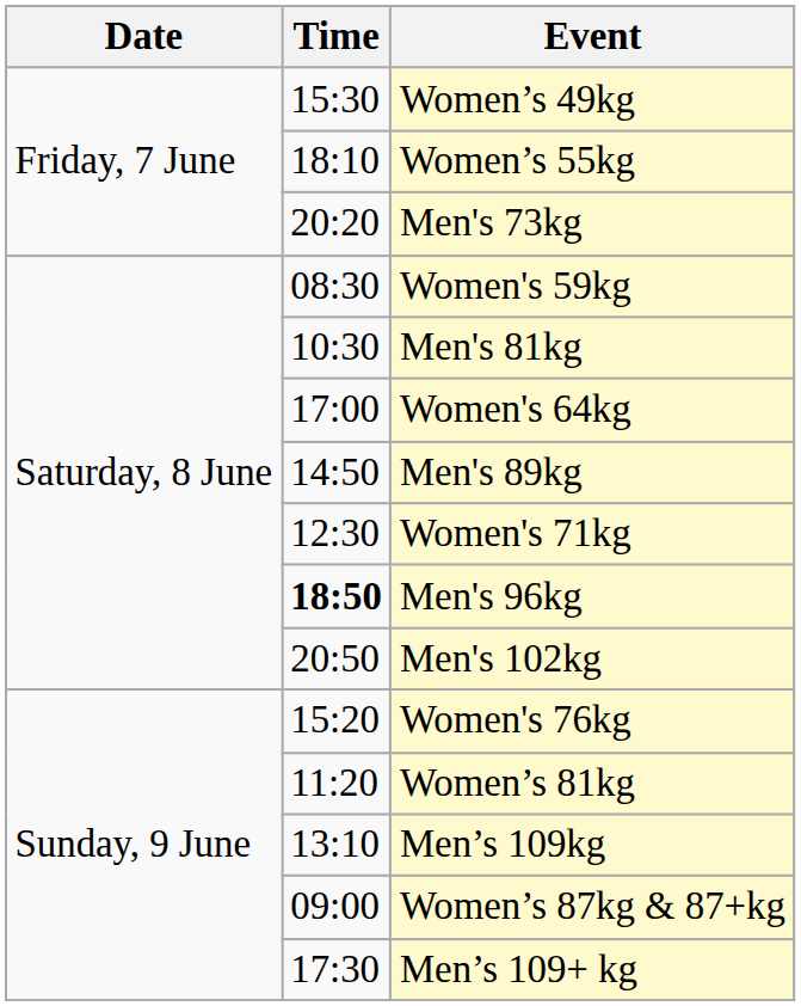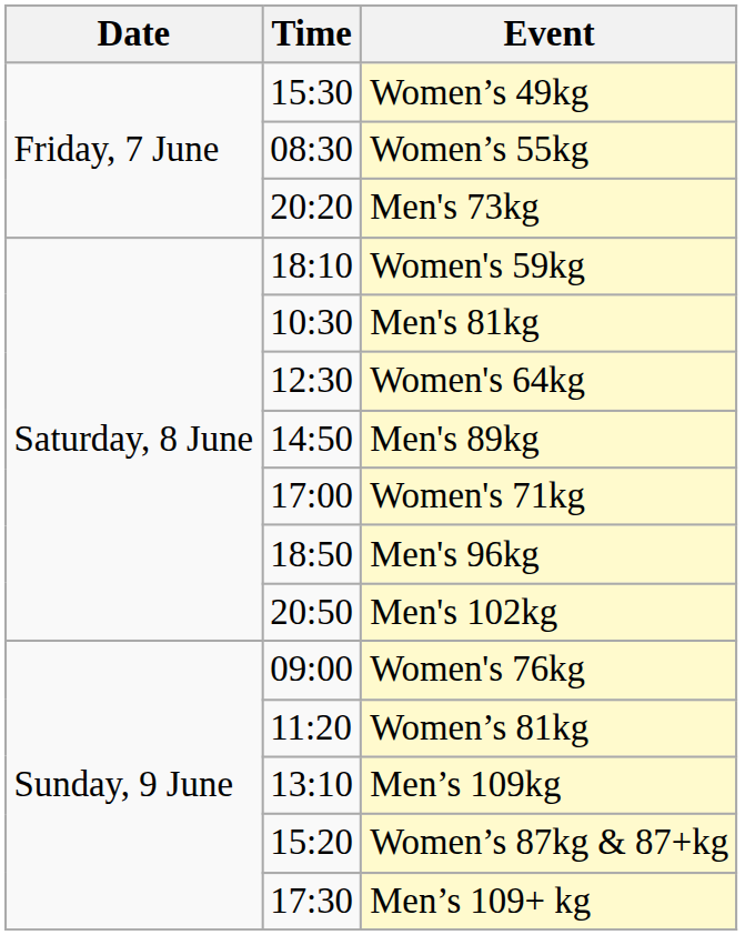 <table class=wikitable>
 <tr>
 <th>Date</th>
 <th>Time</th>
 <th>Event</th>
 </tr>
 <tr>
 <td rowspan="3">Friday, 7 June</td>
 <td>15:30</td>
 <td style=background:lemonchiffon>Women’s 49kg</td>
 </tr>
 <tr>
-<td>18:10</td>
+<td>08:30</td>
 <td style=background:lemonchiffon>Women’s 55kg</td>
 </tr>
 <tr>
 <td>20:20</td>
 <td style=background:lemonchiffon>Men's 73kg</td>
 </tr>
 <tr>
 <td rowspan="7">Saturday, 8 June</td>
-<td>08:30</td>
+<td>18:10</td>
 <td style=background:lemonchiffon>Women's 59kg</td>
 </tr>
 <tr>
 <td>10:30</td>
 <td style=background:lemonchiffon>Men's 81kg</td>
 </tr>
 <tr>
-<td>17:00</td>
+<td>12:30</td>
 <td style=background:lemonchiffon>Women's 64kg</td>
 </tr>
 <tr>
 <td>14:50</td>
 <td style=background:lemonchiffon>Men's 89kg</td>
 </tr>
 <tr>
-<td>12:30</td>
+<td>17:00</td>
 <td style=background:lemonchiffon>Women's 71kg</td>
 </tr>
 <tr>
-<td><strong>18:50</strong></td>
+<td>18:50</td>
 <td style=background:lemonchiffon>Men's 96kg</td>
 </tr>
 <tr>
 <td>20:50</td>
 <td style=background:lemonchiffon>Men's 102kg</td>
 </tr>
 <tr>
 <td rowspan="5">Sunday, 9 June</td>
-<td>15:20</td>
+<td>09:00</td>
 <td style=background:lemonchiffon>Women's 76kg</td>
 </tr>
 <tr>
 <td>11:20</td>
 <td style=background:lemonchiffon>Women’s 81kg</td>
 </tr>
 <tr>
 <td>13:10</td>
 <td style=background:lemonchiffon>Men’s 109kg</td>
 </tr>
 <tr>
-<td>09:00</td>
+<td>15:20</td>
 <td style=background:lemonchiffon>Women’s 87kg & 87+kg</td>
 </tr>
 <tr>
 <td>17:30</td>
 <td style=background:lemonchiffon>Men’s 109+ kg</td>
 </tr>
 <tr>
 </tr>
 </table>
